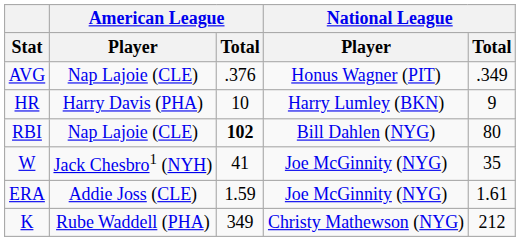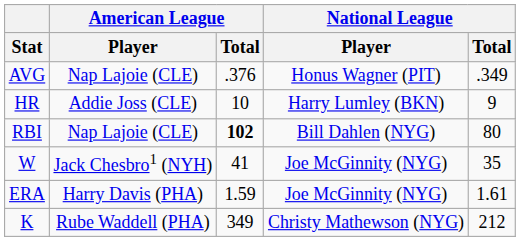 <table class="wikitable" style="text-align:center;">
 <tr>
 <th></th>
 <th colspan=2><a href='#'>American League</a></th>
 <th colspan=2><a href='#'>National League</a></th>
 </tr>
 <tr>
 <th>Stat</th>
 <th>Player</th>
 <th>Total</th>
 <th>Player</th>
 <th>Total</th>
 </tr>
 <tr>
 <td><a href='#'>AVG</a></td>
 <td><a href='#'>Nap Lajoie</a> (<a href='#'>CLE</a>)</td>
 <td>.376</td>
 <td><a href='#'>Honus Wagner</a> (<a href='#'>PIT</a>)</td>
 <td>.349</td>
 </tr>
 <tr>
 <td><a href='#'>HR</a></td>
-<td><a href='#'>Harry Davis</a> (<a href='#'>PHA</a>)</td>
+<td><a href='#'>Addie Joss</a> (<a href='#'>CLE</a>)</td>
 <td>10</td>
 <td><a href='#'>Harry Lumley</a> (<a href='#'>BKN</a>)</td>
 <td>9</td>
 </tr>
 <tr>
 <td><a href='#'>RBI</a></td>
 <td><a href='#'>Nap Lajoie</a> (<a href='#'>CLE</a>)</td>
 <td><strong>102</strong></td>
 <td><a href='#'>Bill Dahlen</a> (<a href='#'>NYG</a>)</td>
 <td>80</td>
 </tr>
 <tr>
 <td><a href='#'>W</a></td>
 <td><a href='#'>Jack Chesbro</a><sup>1</sup> (<a href='#'>NYH</a>)</td>
 <td>41</td>
 <td><a href='#'>Joe McGinnity</a> (<a href='#'>NYG</a>)</td>
 <td>35</td>
 </tr>
 <tr>
 <td><a href='#'>ERA</a></td>
-<td><a href='#'>Addie Joss</a> (<a href='#'>CLE</a>)</td>
+<td><a href='#'>Harry Davis</a> (<a href='#'>PHA</a>)</td>
 <td>1.59</td>
 <td><a href='#'>Joe McGinnity</a> (<a href='#'>NYG</a>)</td>
 <td>1.61</td>
 </tr>
 <tr>
 <td><a href='#'>K</a></td>
 <td><a href='#'>Rube Waddell</a> (<a href='#'>PHA</a>)</td>
 <td>349</td>
 <td><a href='#'>Christy Mathewson</a> (<a href='#'>NYG</a>)</td>
 <td>212</td>
 </tr>
 </table>
